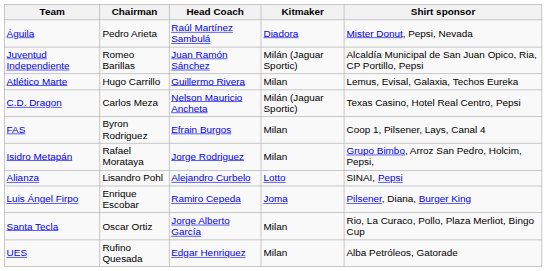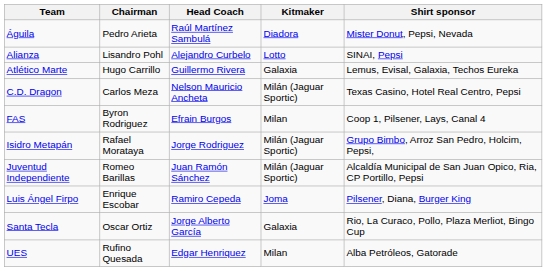 <table class="wikitable sortable" style="text-align: left;">
 <tr>
 <th>Team</th>
 <th>Chairman</th>
 <th>Head Coach</th>
 <th>Kitmaker</th>
 <th>Shirt sponsor</th>
 </tr>
 <tr>
 <td><a href='#'>Águila</a></td>
 <td> Pedro Arieta</td>
 <td> <a href='#'>Raúl Martínez Sambulá</a></td>
 <td><a href='#'>Diadora</a></td>
 <td><a href='#'>Mister Donut</a>, Pepsi, Nevada</td>
 </tr>
 <tr>
-<td><a href='#'>Juventud Independiente</a></td>
-<td> Romeo Barillas</td>
-<td> <a href='#'>Juan Ramón Sánchez</a></td>
-<td>Milán (Jaguar Sportic)</td>
-<td>Alcaldía Municipal de San Juan Opico, Ria, CP Portillo, Pepsi</td>
+<td><a href='#'>Alianza</a></td>
+<td> Lisandro Pohl</td>
+<td> <a href='#'>Alejandro Curbelo</a></td>
+<td><a href='#'>Lotto</a></td>
+<td>SINAI, <a href='#'>Pepsi</a></td>
 </tr>
 <tr>
 <td><a href='#'>Atlético Marte</a></td>
 <td> Hugo Carrillo</td>
 <td> <a href='#'>Guillermo Rivera</a></td>
-<td>Milan</td>
+<td>Galaxia</td>
 <td>Lemus, Evisal, Galaxia, Techos Eureka</td>
 </tr>
 <tr>
 <td><a href='#'>C.D. Dragon</a></td>
 <td> Carlos Meza</td>
 <td> <a href='#'>Nelson Mauricio Ancheta</a></td>
 <td>Milán (Jaguar Sportic)</td>
 <td>Texas Casino, Hotel Real Centro, Pepsi</td>
 </tr>
 <tr>
 <td><a href='#'>FAS</a></td>
 <td> Byron Rodriguez</td>
 <td> <a href='#'>Efrain Burgos</a></td>
 <td>Milan</td>
 <td>Coop 1, Pilsener, Lays, Canal 4</td>
 </tr>
 <tr>
 <td><a href='#'>Isidro Metapán</a></td>
 <td> Rafael Morataya</td>
 <td> <a href='#'>Jorge Rodriguez</a></td>
-<td>Milan</td>
+<td>Milán (Jaguar Sportic)</td>
 <td><a href='#'>Grupo Bimbo</a>,  Arroz San Pedro, Holcim, Pepsi,</td>
 </tr>
 <tr>
-<td><a href='#'>Alianza</a></td>
-<td> Lisandro Pohl</td>
-<td> <a href='#'>Alejandro Curbelo</a></td>
-<td><a href='#'>Lotto</a></td>
-<td>SINAI, <a href='#'>Pepsi</a></td>
+<td><a href='#'>Juventud Independiente</a></td>
+<td> Romeo Barillas</td>
+<td> <a href='#'>Juan Ramón Sánchez</a></td>
+<td>Milán (Jaguar Sportic)</td>
+<td>Alcaldía Municipal de San Juan Opico, Ria, CP Portillo, Pepsi</td>
 </tr>
 <tr>
 <td><a href='#'>Luis Ángel Firpo</a></td>
 <td> Enrique Escobar</td>
 <td> <a href='#'>Ramiro Cepeda</a></td>
 <td><a href='#'>Joma</a></td>
 <td><a href='#'>Pilsener</a>, Diana, <a href='#'>Burger King</a></td>
 </tr>
 <tr>
 <td><a href='#'>Santa Tecla</a></td>
 <td> Oscar Ortiz</td>
 <td> <a href='#'>Jorge Alberto García</a></td>
-<td>Milan</td>
+<td>Galaxia</td>
 <td>Rio, La Curaco, Pollo, Plaza Merliot, Bingo Cup</td>
 </tr>
 <tr>
 <td><a href='#'>UES</a></td>
 <td> Rufino Quesada</td>
 <td>  <a href='#'>Edgar Henriquez</a></td>
 <td>Milan</td>
 <td>Alba Petróleos, Gatorade</td>
 </tr>
 </table>
